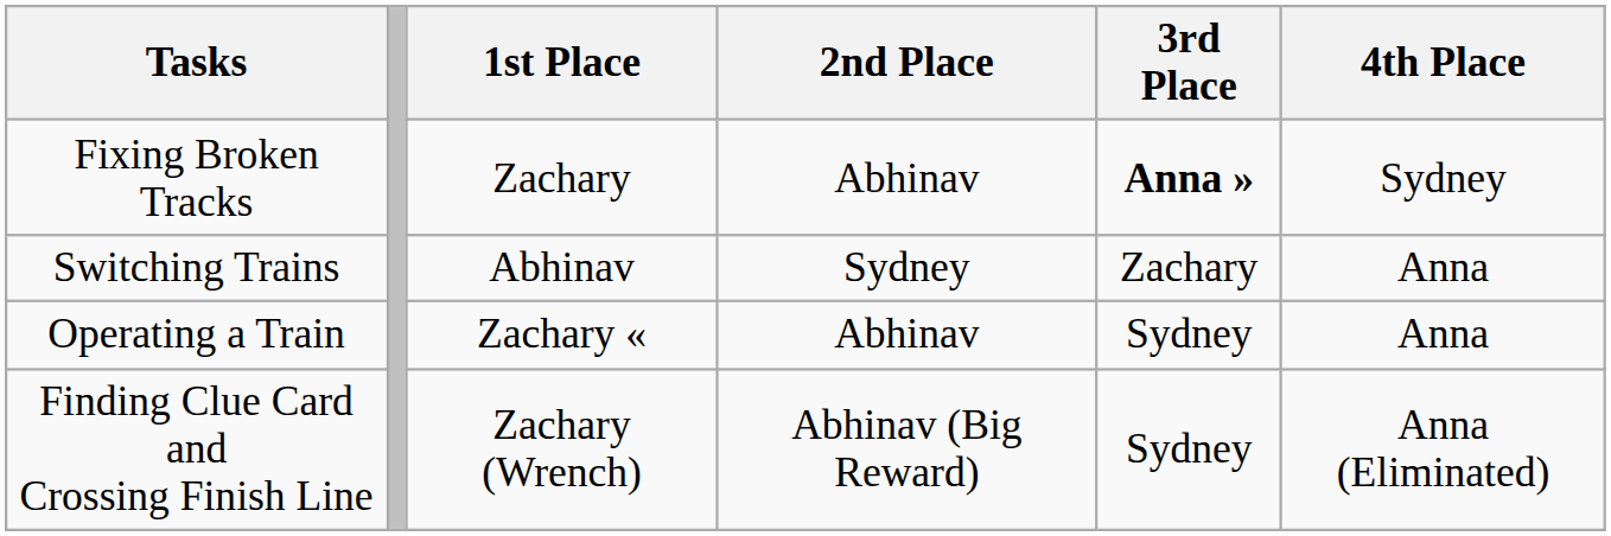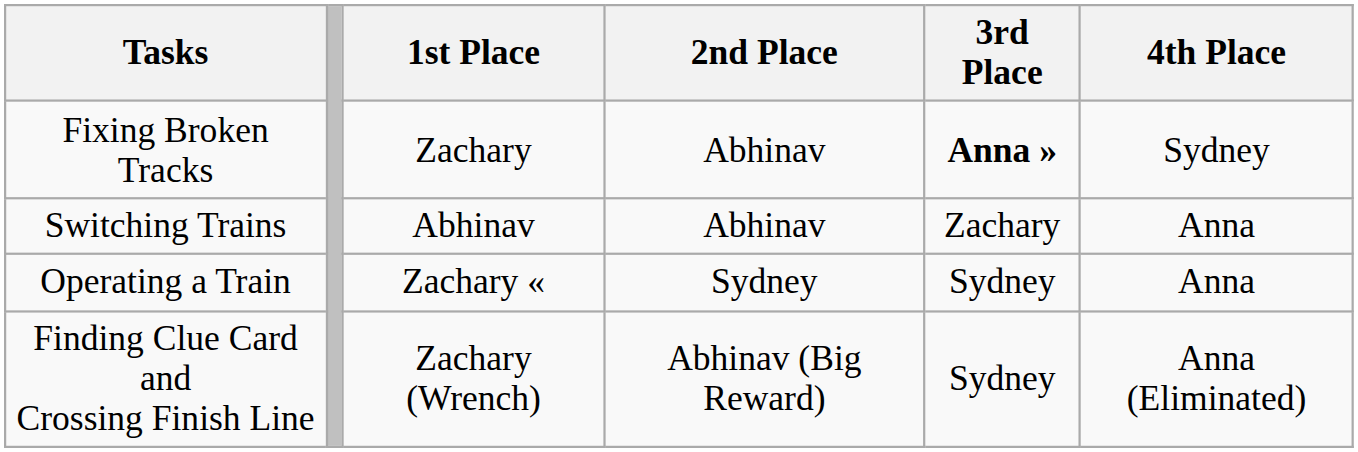 <table class="wikitable" style="text-align:center">
 <tr>
 <th>Tasks</th>
 <th style="background:#C0C0C0;" rowspan="5"></th>
 <th>1st Place</th>
 <th>2nd Place</th>
 <th>3rd Place</th>
 <th>4th Place</th>
 </tr>
 <tr>
 <td>Fixing Broken Tracks</td>
 <td>Zachary</td>
 <td>Abhinav</td>
 <td><strong>Anna <span>»</span></strong></td>
 <td>Sydney</td>
 </tr>
 <tr>
 <td>Switching Trains</td>
 <td>Abhinav</td>
-<td>Sydney</td>
+<td>Abhinav</td>
 <td>Zachary</td>
 <td>Anna</td>
 </tr>
 <tr>
 <td>Operating a Train</td>
 <td>Zachary <span>«</span></td>
-<td>Abhinav</td>
+<td>Sydney</td>
 <td>Sydney</td>
 <td>Anna</td>
 </tr>
 <tr>
 <td>Finding Clue Card and <br> Crossing Finish Line</td>
 <td>Zachary (Wrench)</td>
 <td>Abhinav (Big Reward)</td>
 <td>Sydney</td>
 <td>Anna (Eliminated)</td>
 </tr>
 </table>
